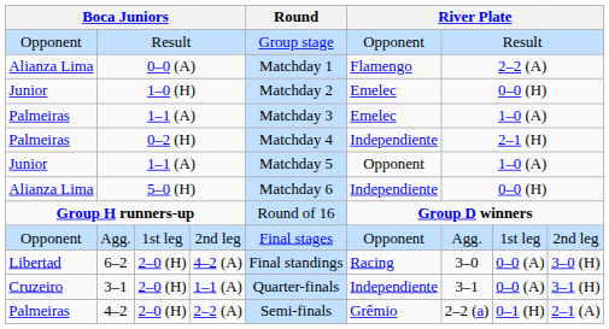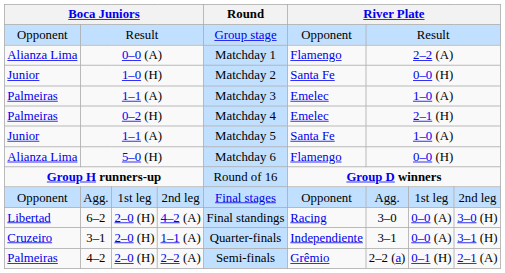 <table class="wikitable" style="text-align:center">
 <tr>
 <th colspan="4"> <a href='#'>Boca Juniors</a></th>
 <th>Round</th>
 <th colspan="4"> <a href='#'>River Plate</a></th>
 </tr>
 <tr style="background:#C1E0FF">
 <td>Opponent</td>
 <td colspan="3">Result</td>
 <td><a href='#'>Group stage</a></td>
 <td>Opponent</td>
 <td colspan="3">Result</td>
 </tr>
 <tr>
 <td style="text-align:left"> <a href='#'>Alianza Lima</a></td>
 <td colspan="3"><a href='#'>0–0</a> (A)</td>
 <td style="background:#C1E0FF">Matchday 1</td>
 <td style="text-align:left"> <a href='#'>Flamengo</a></td>
 <td colspan="3"><a href='#'>2–2</a> (A)</td>
 </tr>
 <tr>
 <td style="text-align:left"> <a href='#'>Junior</a></td>
 <td colspan="3"><a href='#'>1–0</a> (H)</td>
 <td style="background:#C1E0FF">Matchday 2</td>
-<td style="text-align:left"> <a href='#'>Emelec</a></td>
+<td style="text-align:left"> <a href='#'>Santa Fe</a></td>
 <td colspan="3"><a href='#'>0–0</a> (H)</td>
 </tr>
 <tr>
 <td style="text-align:left"> <a href='#'>Palmeiras</a></td>
 <td colspan="3"><a href='#'>1–1</a> (A)</td>
 <td style="background:#C1E0FF">Matchday 3</td>
 <td style="text-align:left"> <a href='#'>Emelec</a></td>
 <td colspan="3"><a href='#'>1–0</a> (A)</td>
 </tr>
 <tr>
 <td style="text-align:left"> <a href='#'>Palmeiras</a></td>
 <td colspan="3"><a href='#'>0–2</a> (H)</td>
 <td style="background:#C1E0FF">Matchday 4</td>
-<td style="text-align:left"> <a href='#'>Independiente</a></td>
+<td style="text-align:left"> <a href='#'>Emelec</a></td>
 <td colspan="3"><a href='#'>2–1</a> (H)</td>
 </tr>
 <tr>
 <td style="text-align:left"> <a href='#'>Junior</a></td>
 <td colspan="3"><a href='#'>1–1</a> (A)</td>
 <td style="background:#C1E0FF">Matchday 5</td>
-<td>Opponent</td>
+<td style="text-align:left"> <a href='#'>Santa Fe</a></td>
 <td colspan="3"><a href='#'>1–0</a> (A)</td>
 </tr>
 <tr>
 <td style="text-align:left"> <a href='#'>Alianza Lima</a></td>
 <td colspan="3"><a href='#'>5–0</a> (H)</td>
 <td style="background:#C1E0FF">Matchday 6</td>
-<td style="text-align:left"> <a href='#'>Independiente</a></td>
+<td style="text-align:left"> <a href='#'>Flamengo</a></td>
 <td colspan="3"><a href='#'>0–0</a> (H)</td>
 </tr>
 <tr>
 <td colspan="4" style="vertical-align:top"><strong><a href='#'>Group H</a> runners-up</strong><br></td>
 <td style="background:#C1E0FF">Round of 16</td>
 <td colspan="4" style="vertical-align:top"><strong><a href='#'>Group D</a> winners</strong><br></td>
 </tr>
 <tr style="background:#C1E0FF">
 <td>Opponent</td>
 <td>Agg.</td>
 <td>1st leg</td>
 <td>2nd leg</td>
 <td><a href='#'>Final stages</a></td>
 <td>Opponent</td>
 <td>Agg.</td>
 <td>1st leg</td>
 <td>2nd leg</td>
 </tr>
 <tr>
 <td style="text-align:left"> <a href='#'>Libertad</a></td>
 <td>6–2</td>
 <td><a href='#'>2–0</a> (H)</td>
 <td><a href='#'>4–2</a> (A)</td>
 <td style="background:#C1E0FF">Final standings</td>
 <td style="text-align:left"> <a href='#'>Racing</a></td>
 <td>3–0</td>
 <td><a href='#'>0–0</a> (A)</td>
 <td><a href='#'>3–0</a> (H)</td>
 </tr>
 <tr>
 <td style="text-align:left"> <a href='#'>Cruzeiro</a></td>
 <td>3–1</td>
 <td><a href='#'>2–0</a> (H)</td>
 <td><a href='#'>1–1</a> (A)</td>
 <td style="background:#C1E0FF">Quarter-finals</td>
 <td style="text-align:left"> <a href='#'>Independiente</a></td>
 <td>3–1</td>
 <td><a href='#'>0–0</a> (A)</td>
 <td><a href='#'>3–1</a> (H)</td>
 </tr>
 <tr>
 <td style="text-align:left"> <a href='#'>Palmeiras</a></td>
 <td>4–2</td>
 <td><a href='#'>2–0</a> (H)</td>
 <td><a href='#'>2–2</a> (A)</td>
 <td style="background:#C1E0FF">Semi-finals</td>
 <td style="text-align:left"> <a href='#'>Grêmio</a></td>
 <td>2–2 (<a href='#'>a</a>)</td>
 <td><a href='#'>0–1</a> (H)</td>
 <td><a href='#'>2–1</a> (A)</td>
 </tr>
 </table>
